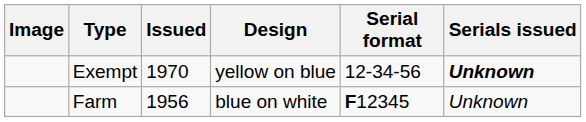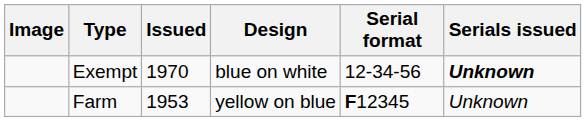 <table class=wikitable>
 <tr>
 <th>Image</th>
 <th>Type</th>
 <th>Issued</th>
 <th>Design</th>
 <th width="80">Serial format</th>
 <th>Serials issued</th>
 </tr>
 <tr>
 <td></td>
 <td>Exempt</td>
 <td>1970</td>
-<td>yellow on blue</td>
+<td>blue on white</td>
 <td>12-34-56</td>
 <td><strong><em>Unknown</em></strong></td>
 </tr>
 <tr>
 <td></td>
 <td>Farm</td>
-<td>1956</td>
-<td>blue on white</td>
+<td>1953</td>
+<td>yellow on blue</td>
 <td><strong>F</strong>12345</td>
 <td><em>Unknown</em></td>
 </tr>
 </table>
